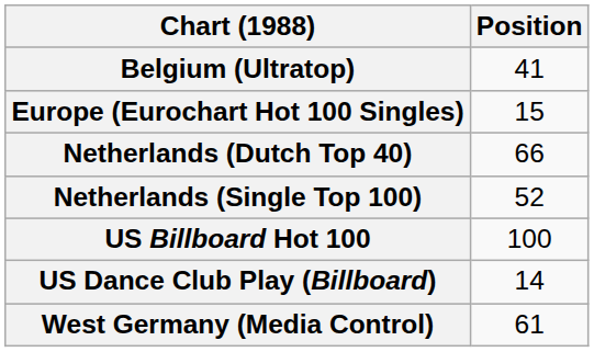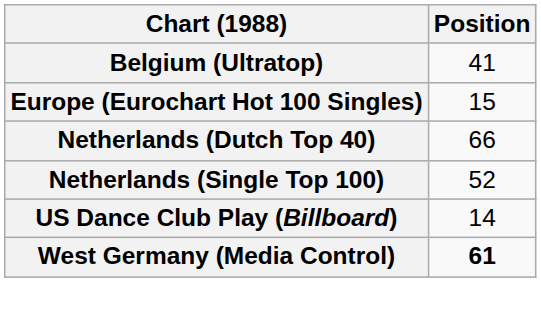 <table class="wikitable sortable plainrowheaders" style="text-align:center">
 <tr>
 <th scope="col">Chart (1988)</th>
 <th scope="col">Position</th>
 </tr>
 <tr>
 <th scope="row">Belgium (Ultratop)</th>
 <td>41</td>
 </tr>
 <tr>
 <th scope="row">Europe (Eurochart Hot 100 Singles)</th>
 <td>15</td>
 </tr>
 <tr>
 <th scope="row">Netherlands (Dutch Top 40)</th>
 <td>66</td>
 </tr>
 <tr>
 <th scope="row">Netherlands (Single Top 100)</th>
 <td>52</td>
 </tr>
 <tr>
-<th scope="row">US <em>Billboard</em> Hot 100</th>
-<td>100</td>
-</tr>
-<tr>
 <th scope="row">US Dance Club Play (<em>Billboard</em>)</th>
 <td>14</td>
 </tr>
 <tr>
 <th scope="row">West Germany (Media Control)</th>
-<td>61</td>
+<td><strong>61</strong></td>
 </tr>
 </table>
